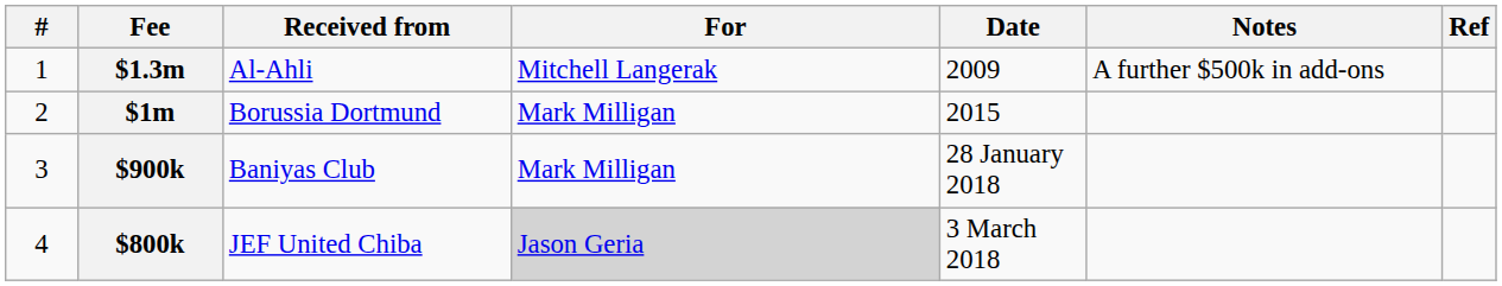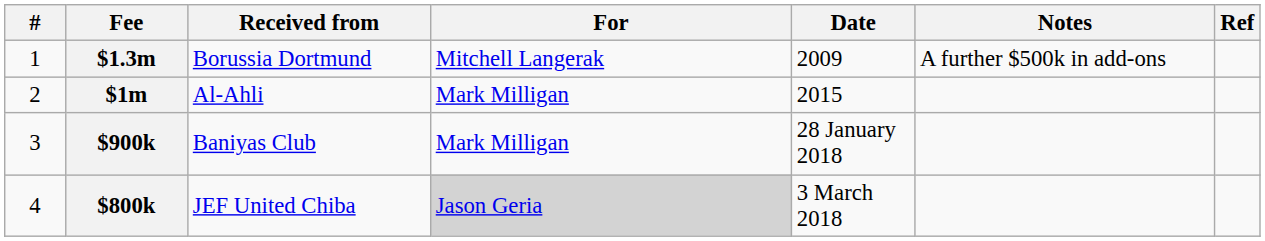 <table class="wikitable plainrowheaders" style="width:70%;">
 <tr>
 <th scope="col" style="width:5%;">#</th>
 <th scope="col" style="width:10%;">Fee</th>
 <th scope="col" style="width:20%;">Received from</th>
 <th scope="col" style="width:30%;">For</th>
 <th scope="col" style="width:10%;">Date</th>
 <th scope="col" style="width:30%;">Notes</th>
 <th scope="col" style="width:20%;">Ref</th>
 </tr>
 <tr>
 <td align=center>1</td>
 <th scope="row">$1.3m</th>
-<td><a href='#'>Al-Ahli</a></td>
+<td><a href='#'>Borussia Dortmund</a></td>
 <td><a href='#'>Mitchell Langerak</a></td>
 <td>2009</td>
 <td>A further $500k in add-ons</td>
 <td align=center></td>
 </tr>
 <tr>
 <td align=center>2</td>
 <th scope="row">$1m</th>
-<td><a href='#'>Borussia Dortmund</a></td>
+<td><a href='#'>Al-Ahli</a></td>
 <td><a href='#'>Mark Milligan</a></td>
 <td>2015</td>
 <td></td>
 <td></td>
 </tr>
 <tr>
 <td align=center>3</td>
 <th scope="row">$900k</th>
 <td><a href='#'>Baniyas Club</a></td>
 <td><a href='#'>Mark Milligan</a></td>
 <td>28 January 2018</td>
 <td></td>
 <td></td>
 </tr>
 <tr>
 <td align=center>4</td>
 <th scope="row">$800k</th>
 <td><a href='#'>JEF United Chiba</a></td>
 <td style="background: lightgrey;"><a href='#'>Jason Geria</a></td>
 <td>3 March 2018</td>
 <td></td>
 <td></td>
 </tr>
 </table>
